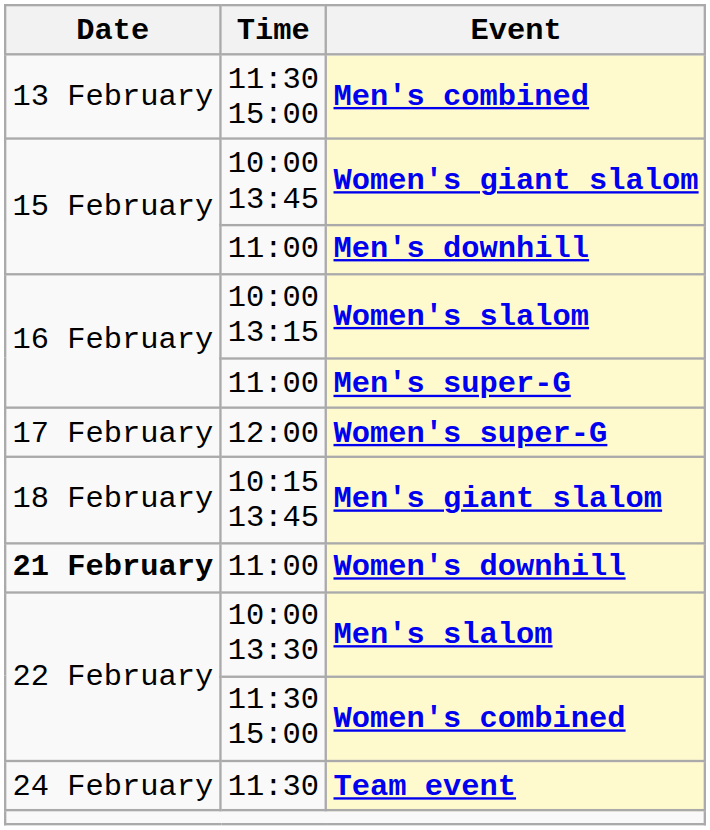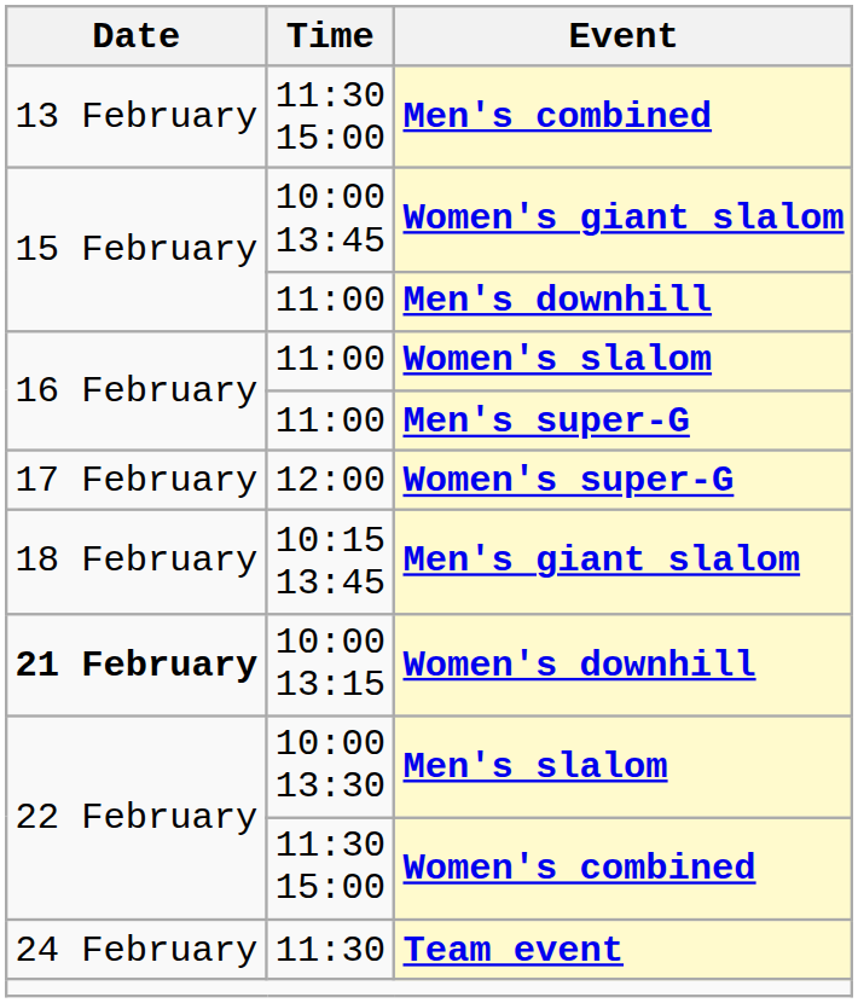 <table class=wikitable>
 <tr>
 <th>Date</th>
 <th>Time</th>
 <th>Event</th>
 </tr>
 <tr>
 <td>13 February</td>
 <td>11:30<br>15:00</td>
 <td style=background:lemonchiffon><strong><a href='#'>Men's combined</a></strong></td>
 </tr>
 <tr>
 <td rowspan=2>15 February</td>
 <td>10:00<br>13:45</td>
 <td style=background:lemonchiffon><strong><a href='#'>Women's giant slalom</a></strong></td>
 </tr>
 <tr>
 <td>11:00</td>
 <td style=background:lemonchiffon><strong><a href='#'>Men's downhill</a></strong></td>
 </tr>
 <tr>
 <td rowspan=2>16 February</td>
-<td>10:00<br>13:15</td>
+<td>11:00</td>
 <td style=background:lemonchiffon><strong><a href='#'>Women's slalom</a></strong></td>
 </tr>
 <tr>
 <td>11:00</td>
 <td style=background:lemonchiffon><strong><a href='#'>Men's super-G</a></strong></td>
 </tr>
 <tr>
 <td>17 February</td>
 <td>12:00</td>
 <td style=background:lemonchiffon><strong><a href='#'>Women's super-G</a></strong></td>
 </tr>
 <tr>
 <td>18 February</td>
 <td>10:15<br>13:45</td>
 <td style=background:lemonchiffon><strong><a href='#'>Men's giant slalom</a></strong></td>
 </tr>
 <tr>
 <td><strong>21 February</strong></td>
-<td>11:00</td>
+<td>10:00<br>13:15</td>
 <td style=background:lemonchiffon><strong><a href='#'>Women's downhill</a></strong></td>
 </tr>
 <tr>
 <td rowspan=2>22 February</td>
 <td>10:00<br>13:30</td>
 <td style=background:lemonchiffon><strong><a href='#'>Men's slalom</a></strong></td>
 </tr>
 <tr>
 <td>11:30<br>15:00</td>
 <td style=background:lemonchiffon><strong><a href='#'>Women's combined</a></strong></td>
 </tr>
 <tr>
 <td>24 February</td>
 <td>11:30</td>
 <td style=background:lemonchiffon><strong><a href='#'>Team event</a></strong></td>
 </tr>
 <tr>
 <td colspan=3></td>
 </tr>
 </table>
